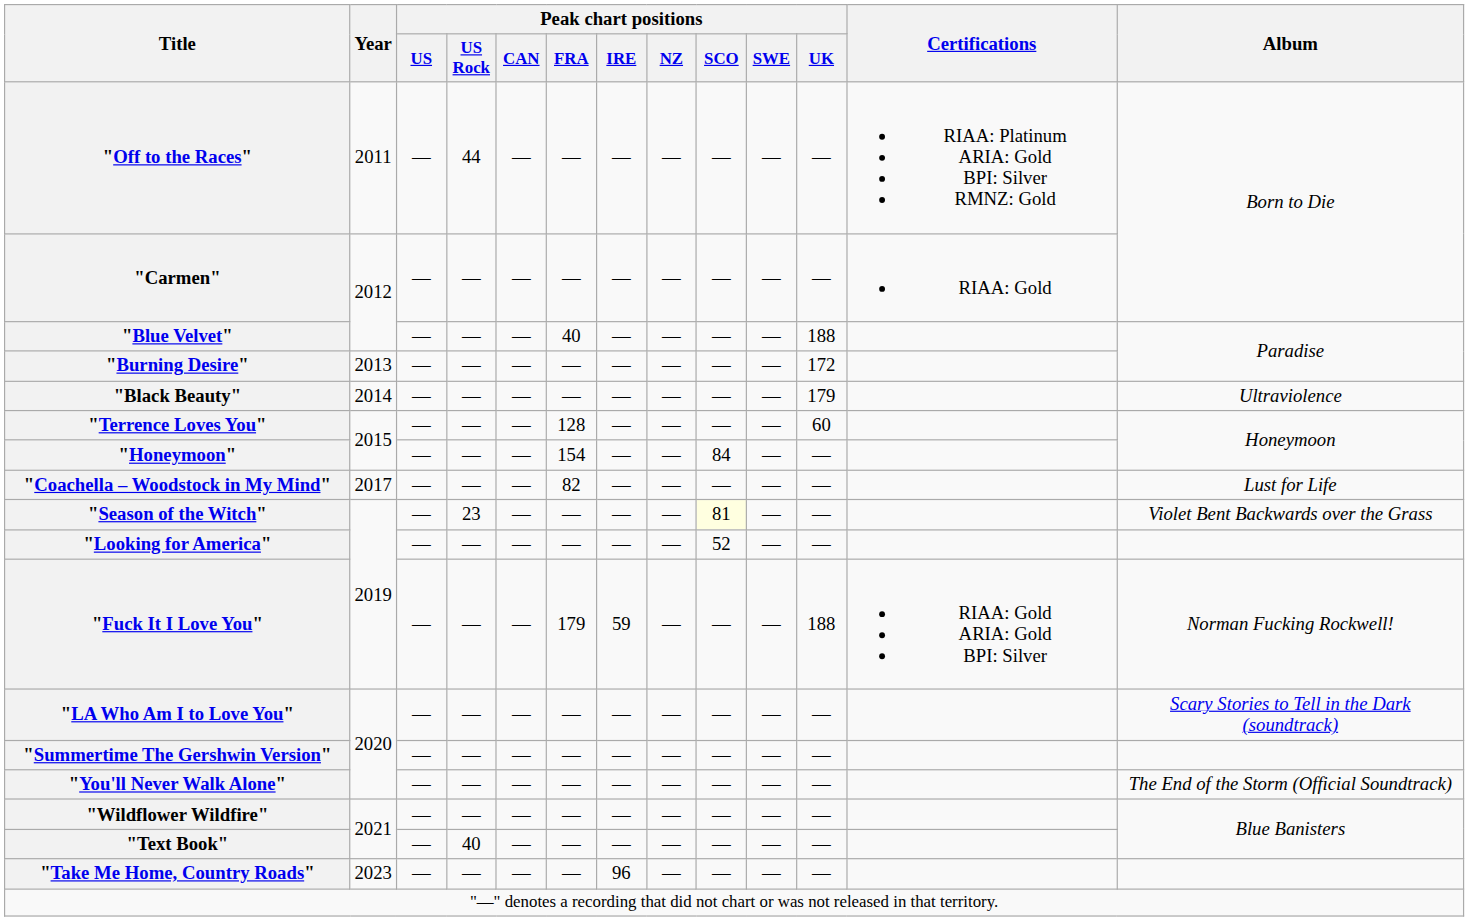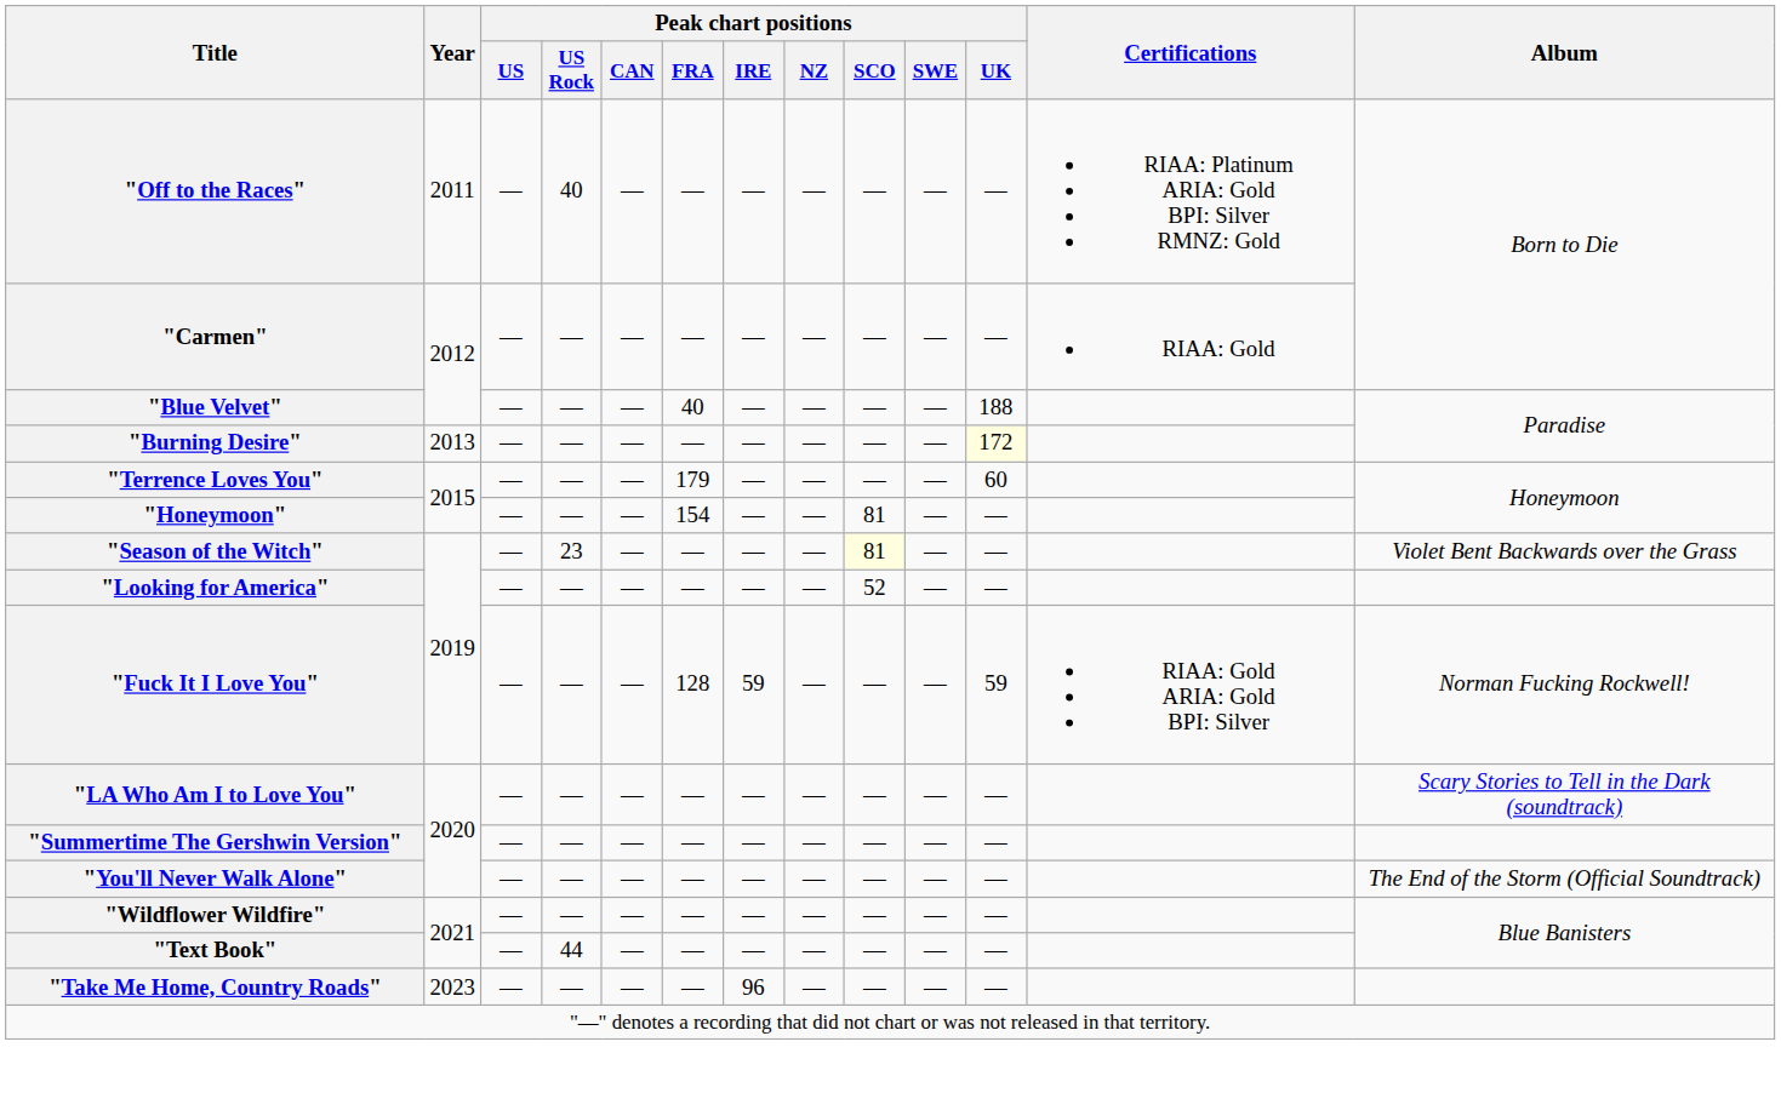 <table class="wikitable plainrowheaders" style="text-align:center;">
 <tr>
 <th scope="col" rowspan="2" style="width:18em;">Title</th>
 <th scope="col" rowspan="2" style="width:1em;">Year</th>
 <th scope="col" colspan="9">Peak chart positions</th>
 <th scope="col" rowspan="2" style="width:14em;"><a href='#'>Certifications</a></th>
 <th scope="col" rowspan="2">Album</th>
 </tr>
 <tr>
 <th scope="col" style="width:2.5em;font-size:90%;"><a href='#'>US</a><br></th>
 <th scope="col" style="width:2.5em;font-size:90%;"><a href='#'>US<br>Rock</a><br></th>
 <th scope="col" style="width:2.5em;font-size:90%;"><a href='#'>CAN</a><br></th>
 <th scope="col" style="width:2.5em; font-size:90%;"><a href='#'>FRA</a><br></th>
 <th scope="col" style="width:2.5em; font-size:90%;"><a href='#'>IRE</a><br></th>
 <th scope="col" style="width:2.5em;font-size:90%;"><a href='#'>NZ</a><br></th>
 <th scope="col" style="width:2.5em; font-size:90%;"><a href='#'>SCO</a><br></th>
 <th scope="col" style="width:2.5em; font-size:90%;"><a href='#'>SWE</a><br></th>
 <th scope="col" style="width:2.5em; font-size:90%;"><a href='#'>UK</a><br></th>
 </tr>
 <tr>
 <th scope="row">"<a href='#'>Off to the Races</a>"</th>
 <td>2011</td>
 <td>—</td>
-<td>44</td>
+<td>40</td>
 <td>—</td>
 <td>—</td>
 <td>—</td>
 <td>—</td>
 <td>—</td>
 <td>—</td>
 <td>—</td>
 <td><br><ul><li>RIAA: Platinum</li><li>ARIA: Gold</li><li>BPI: Silver</li><li>RMNZ: Gold</li></ul></td>
 <td rowspan="2"><em>Born to Die</em></td>
 </tr>
 <tr>
 <th scope="row">"Carmen"</th>
 <td rowspan="2">2012</td>
 <td>—</td>
 <td>—</td>
 <td>—</td>
 <td>—</td>
 <td>—</td>
 <td>—</td>
 <td>—</td>
 <td>—</td>
 <td>—</td>
 <td><br><ul><li>RIAA: Gold</li></ul></td>
 </tr>
 <tr>
 <th scope="row">"<a href='#'>Blue Velvet</a>"</th>
 <td>—</td>
 <td>—</td>
 <td>—</td>
 <td>40</td>
 <td>—</td>
 <td>—</td>
 <td>—</td>
 <td>—</td>
 <td>188</td>
 <td></td>
 <td rowspan="2"><em>Paradise</em></td>
 </tr>
 <tr>
 <th scope="row">"<a href='#'>Burning Desire</a>"</th>
 <td>2013</td>
 <td>—</td>
 <td>—</td>
 <td>—</td>
 <td>—</td>
 <td>—</td>
 <td>—</td>
 <td>—</td>
 <td>—</td>
-<td>172</td>
+<td style="background: lightyellow;">172</td>
 <td></td>
-</tr>
-<tr>
-<th scope="row">"Black Beauty"</th>
-<td>2014</td>
-<td>—</td>
-<td>—</td>
-<td>—</td>
-<td>—</td>
-<td>—</td>
-<td>—</td>
-<td>—</td>
-<td>—</td>
-<td>179</td>
-<td></td>
-<td><em>Ultraviolence</em></td>
 </tr>
 <tr>
 <th scope="row">"<a href='#'>Terrence Loves You</a>"</th>
 <td rowspan="2">2015</td>
 <td>—</td>
 <td>—</td>
 <td>—</td>
-<td>128</td>
+<td>179</td>
 <td>—</td>
 <td>—</td>
 <td>—</td>
 <td>—</td>
 <td>60</td>
 <td></td>
 <td rowspan="2"><em>Honeymoon</em></td>
 </tr>
 <tr>
 <th scope="row">"<a href='#'>Honeymoon</a>"</th>
 <td>—</td>
 <td>—</td>
 <td>—</td>
 <td>154</td>
 <td>—</td>
 <td>—</td>
-<td>84</td>
+<td>81</td>
 <td>—</td>
 <td>—</td>
 <td></td>
-</tr>
-<tr>
-<th scope="row">"<a href='#'>Coachella – Woodstock in My Mind</a>"</th>
-<td>2017</td>
-<td>—</td>
-<td>—</td>
-<td>—</td>
-<td>82</td>
-<td>—</td>
-<td>—</td>
-<td>—</td>
-<td>—</td>
-<td>—</td>
-<td></td>
-<td><em>Lust for Life</em></td>
 </tr>
 <tr>
 <th scope="row">"<a href='#'>Season of the Witch</a>"</th>
 <td rowspan="3">2019</td>
 <td>—</td>
 <td>23</td>
 <td>—</td>
 <td>—</td>
 <td>—</td>
 <td>—</td>
 <td style="background: lightyellow;">81</td>
 <td>—</td>
 <td>—</td>
 <td></td>
 <td><em>Violet Bent Backwards over the Grass</em></td>
 </tr>
 <tr>
 <th scope="row">"<a href='#'>Looking for America</a>"</th>
 <td>—</td>
 <td>—</td>
 <td>—</td>
 <td>—</td>
 <td>—</td>
 <td>—</td>
 <td>52</td>
 <td>—</td>
 <td>—</td>
 <td></td>
 <td></td>
 </tr>
 <tr>
 <th scope="row">"<a href='#'>Fuck It I Love You</a>"</th>
 <td>—</td>
 <td>—</td>
 <td>—</td>
-<td>179</td>
+<td>128</td>
 <td>59</td>
 <td>—</td>
 <td>—</td>
 <td>—</td>
-<td>188</td>
+<td>59</td>
 <td><br><ul><li>RIAA: Gold</li><li>ARIA: Gold</li><li>BPI: Silver</li></ul></td>
 <td><em>Norman Fucking Rockwell!</em></td>
 </tr>
 <tr>
 <th scope="row">"<a href='#'>LA Who Am I to Love You</a>"</th>
 <td rowspan="3">2020</td>
 <td>—</td>
 <td>—</td>
 <td>—</td>
 <td>—</td>
 <td>—</td>
 <td>—</td>
 <td>—</td>
 <td>—</td>
 <td>—</td>
 <td></td>
 <td><em><a href='#'>Scary Stories to Tell in the Dark (soundtrack)</a></em></td>
 </tr>
 <tr>
 <th scope="row">"<a href='#'>Summertime The Gershwin Version</a>"</th>
 <td>—</td>
 <td>—</td>
 <td>—</td>
 <td>—</td>
 <td>—</td>
 <td>—</td>
 <td>—</td>
 <td>—</td>
 <td>—</td>
 <td></td>
 <td></td>
 </tr>
 <tr>
 <th scope="row">"<a href='#'>You'll Never Walk Alone</a>"</th>
 <td>—</td>
 <td>—</td>
 <td>—</td>
 <td>—</td>
 <td>—</td>
 <td>—</td>
 <td>—</td>
 <td>—</td>
 <td>—</td>
 <td></td>
 <td><em>The End of the Storm (Official Soundtrack)</em></td>
 </tr>
 <tr>
 <th scope="row">"Wildflower Wildfire"</th>
 <td rowspan="2">2021</td>
 <td>—</td>
 <td>—</td>
 <td>—</td>
 <td>—</td>
 <td>—</td>
 <td>—</td>
 <td>—</td>
 <td>—</td>
 <td>—</td>
 <td></td>
 <td rowspan="2"><em>Blue Banisters</em></td>
 </tr>
 <tr>
 <th scope="row">"Text Book"</th>
 <td>—</td>
-<td>40</td>
+<td>44</td>
 <td>—</td>
 <td>—</td>
 <td>—</td>
 <td>—</td>
 <td>—</td>
 <td>—</td>
 <td>—</td>
 <td></td>
 </tr>
 <tr>
 <th scope="row">"<a href='#'>Take Me Home, Country Roads</a>"</th>
 <td>2023</td>
 <td>—</td>
 <td>—</td>
 <td>—</td>
 <td>—</td>
 <td>96<br></td>
 <td>—</td>
 <td>—</td>
 <td>—</td>
 <td>—</td>
 <td></td>
 <td></td>
 </tr>
 <tr>
 <td colspan="13" style="font-size:90%">"—" denotes a recording that did not chart or was not released in that territory.</td>
 </tr>
 </table>
